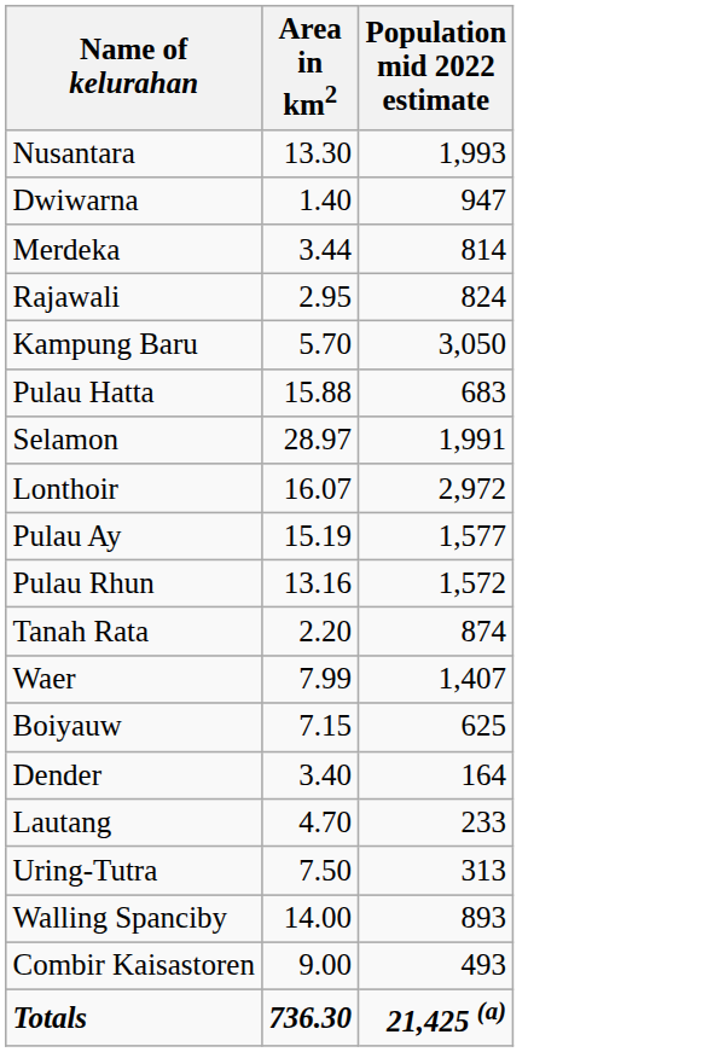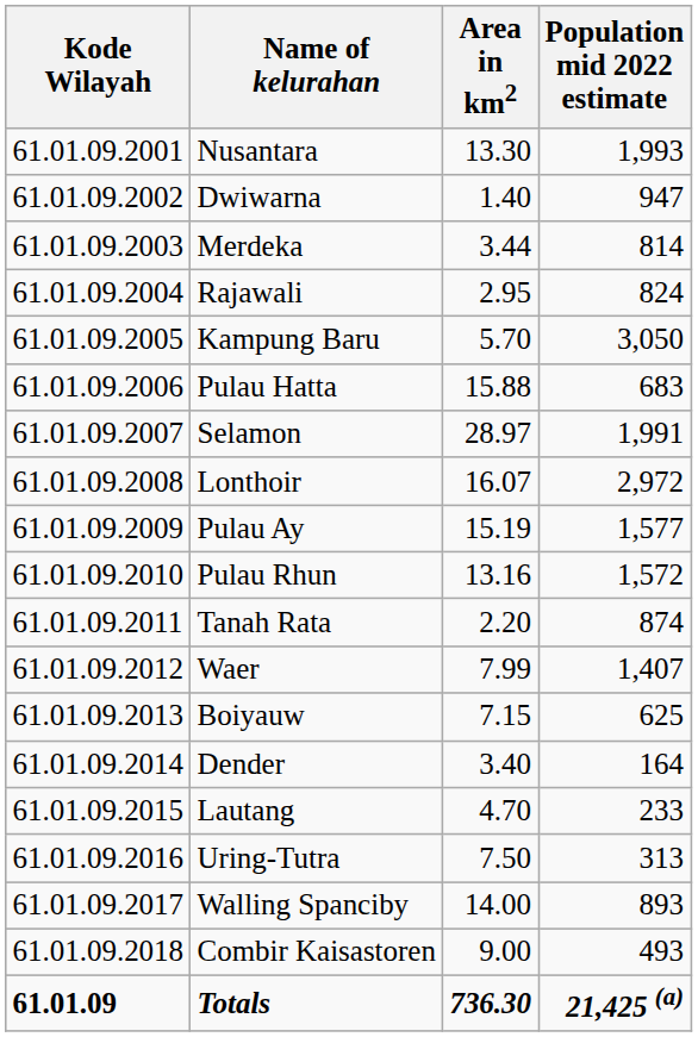 <table class="wikitable">
 <tr>
+<th>Kode <br>Wilayah</th>
 <th>Name of <br> <em>kelurahan</em></th>
 <th>Area <br>in <br>km<sup>2</sup></th>
 <th>Population<br>mid 2022<br>estimate</th>
 </tr>
 <tr>
+<td>61.01.09.2001</td>
 <td>Nusantara</td>
 <td align="right">13.30</td>
 <td align="right">1,993</td>
 </tr>
 <tr>
+<td>61.01.09.2002</td>
 <td>Dwiwarna</td>
 <td align="right">1.40</td>
 <td align="right">947</td>
 </tr>
 <tr>
+<td>61.01.09.2003</td>
 <td>Merdeka</td>
 <td align="right">3.44</td>
 <td align="right">814</td>
 </tr>
 <tr>
+<td>61.01.09.2004</td>
 <td>Rajawali</td>
 <td align="right">2.95</td>
 <td align="right">824</td>
 </tr>
 <tr>
+<td>61.01.09.2005</td>
 <td>Kampung Baru</td>
 <td align="right">5.70</td>
 <td align="right">3,050</td>
 </tr>
 <tr>
+<td>61.01.09.2006</td>
 <td>Pulau Hatta</td>
 <td align="right">15.88</td>
 <td align="right">683</td>
 </tr>
 <tr>
+<td>61.01.09.2007</td>
 <td>Selamon</td>
 <td align="right">28.97</td>
 <td align="right">1,991</td>
 </tr>
 <tr>
+<td>61.01.09.2008</td>
 <td>Lonthoir</td>
 <td align="right">16.07</td>
 <td align="right">2,972</td>
 </tr>
 <tr>
+<td>61.01.09.2009</td>
 <td>Pulau Ay</td>
 <td align="right">15.19</td>
 <td align="right">1,577</td>
 </tr>
 <tr>
+<td>61.01.09.2010</td>
 <td>Pulau Rhun</td>
 <td align="right">13.16</td>
 <td align="right">1,572</td>
 </tr>
 <tr>
+<td>61.01.09.2011</td>
 <td>Tanah Rata</td>
 <td align="right">2.20</td>
 <td align="right">874</td>
 </tr>
 <tr>
+<td>61.01.09.2012</td>
 <td>Waer</td>
 <td align="right">7.99</td>
 <td align="right">1,407</td>
 </tr>
 <tr>
+<td>61.01.09.2013</td>
 <td>Boiyauw</td>
 <td align="right">7.15</td>
 <td align="right">625</td>
 </tr>
 <tr>
+<td>61.01.09.2014</td>
 <td>Dender</td>
 <td align="right">3.40</td>
 <td align="right">164</td>
 </tr>
 <tr>
+<td>61.01.09.2015</td>
 <td>Lautang</td>
 <td align="right">4.70</td>
 <td align="right">233</td>
 </tr>
 <tr>
+<td>61.01.09.2016</td>
 <td>Uring-Tutra</td>
 <td align="right">7.50</td>
 <td align="right">313</td>
 </tr>
 <tr>
+<td>61.01.09.2017</td>
 <td>Walling Spanciby</td>
 <td align="right">14.00</td>
 <td align="right">893</td>
 </tr>
 <tr>
+<td>61.01.09.2018</td>
 <td>Combir Kaisastoren</td>
 <td align="right">9.00</td>
 <td align="right">493</td>
 </tr>
 <tr>
+<td><strong>61.01.09</strong></td>
 <td><strong><em>Totals</em></strong></td>
 <td align="right"><strong><em>736.30</em></strong></td>
 <td align="right"><strong><em>21,425 <sup>(a)</sup></em></strong></td>
 </tr>
 </table>
